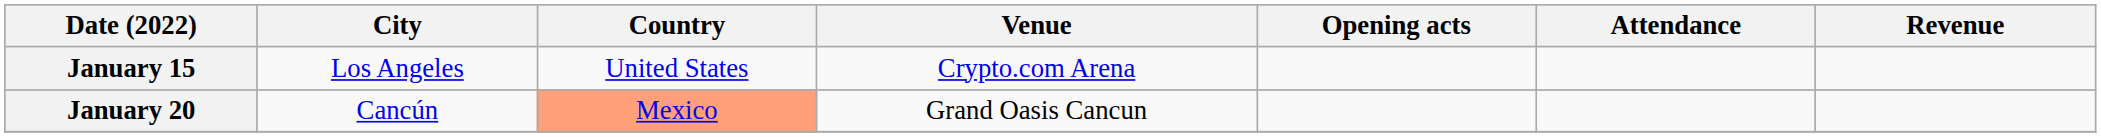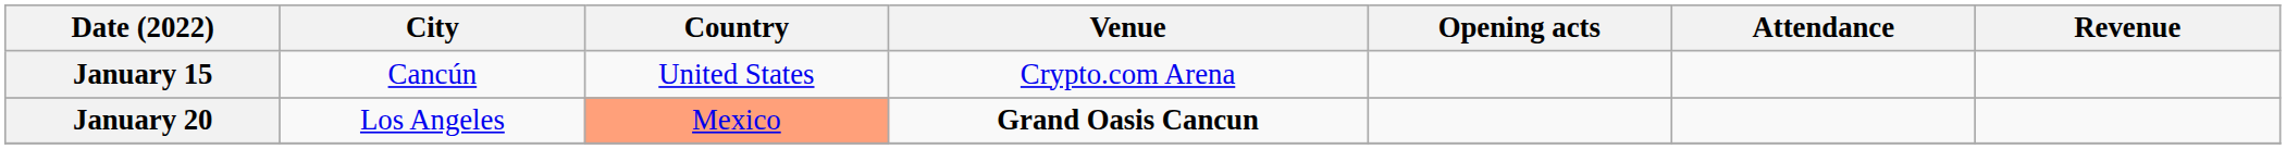 <table class="wikitable plainrowheaders" style="text-align:center;">
 <tr>
 <th scope="col" style="width:9em;">Date (2022)</th>
 <th scope="col" style="width:10em;">City</th>
 <th scope="col" style="width:10em;">Country</th>
 <th scope="col" style="width:16em;">Venue</th>
 <th scope="col" style="width:10em;">Opening acts</th>
 <th scope="col" style="width:10em;">Attendance</th>
 <th scope="col" style="width:10em;">Revenue</th>
 </tr>
 <tr>
 <th scope="row" style="text-align:center;">January 15</th>
-<td><a href='#'>Los Angeles</a></td>
+<td><a href='#'>Cancún</a></td>
 <td><a href='#'>United States</a></td>
 <td><a href='#'>Crypto.com Arena</a></td>
 <td></td>
 <td></td>
 <td></td>
 </tr>
 <tr>
 <th scope="row" style="text-align:center;">January 20</th>
-<td><a href='#'>Cancún</a></td>
+<td><a href='#'>Los Angeles</a></td>
 <td style="background: lightsalmon;"><a href='#'>Mexico</a></td>
-<td>Grand Oasis Cancun</td>
+<td><strong>Grand Oasis Cancun</strong></td>
 <td></td>
 <td></td>
 <td></td>
 </tr>
 <tr>
 </tr>
 </table>
